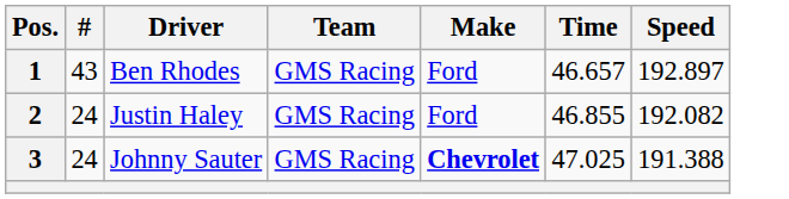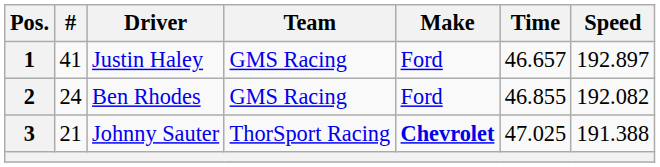 <table class="wikitable" style="font-size:95%">
 <tr>
 <th>Pos.</th>
 <th>#</th>
 <th>Driver</th>
 <th>Team</th>
 <th>Make</th>
 <th>Time</th>
 <th>Speed</th>
 </tr>
 <tr>
 <th>1</th>
-<td>43</td>
-<td><a href='#'>Ben Rhodes</a></td>
+<td>41</td>
+<td><a href='#'>Justin Haley</a></td>
 <td><a href='#'>GMS Racing</a></td>
 <td><a href='#'>Ford</a></td>
 <td>46.657</td>
 <td>192.897</td>
 </tr>
 <tr>
 <th>2</th>
 <td>24</td>
-<td><a href='#'>Justin Haley</a></td>
+<td><a href='#'>Ben Rhodes</a></td>
 <td><a href='#'>GMS Racing</a></td>
 <td><a href='#'>Ford</a></td>
 <td>46.855</td>
 <td>192.082</td>
 </tr>
 <tr>
 <th>3</th>
-<td>24</td>
+<td>21</td>
 <td><a href='#'>Johnny Sauter</a></td>
-<td><a href='#'>GMS Racing</a></td>
+<td><a href='#'>ThorSport Racing</a></td>
 <td><strong><a href='#'>Chevrolet</a></strong></td>
 <td>47.025</td>
 <td>191.388</td>
 </tr>
 <tr>
 <th colspan="7"></th>
 </tr>
 </table>
